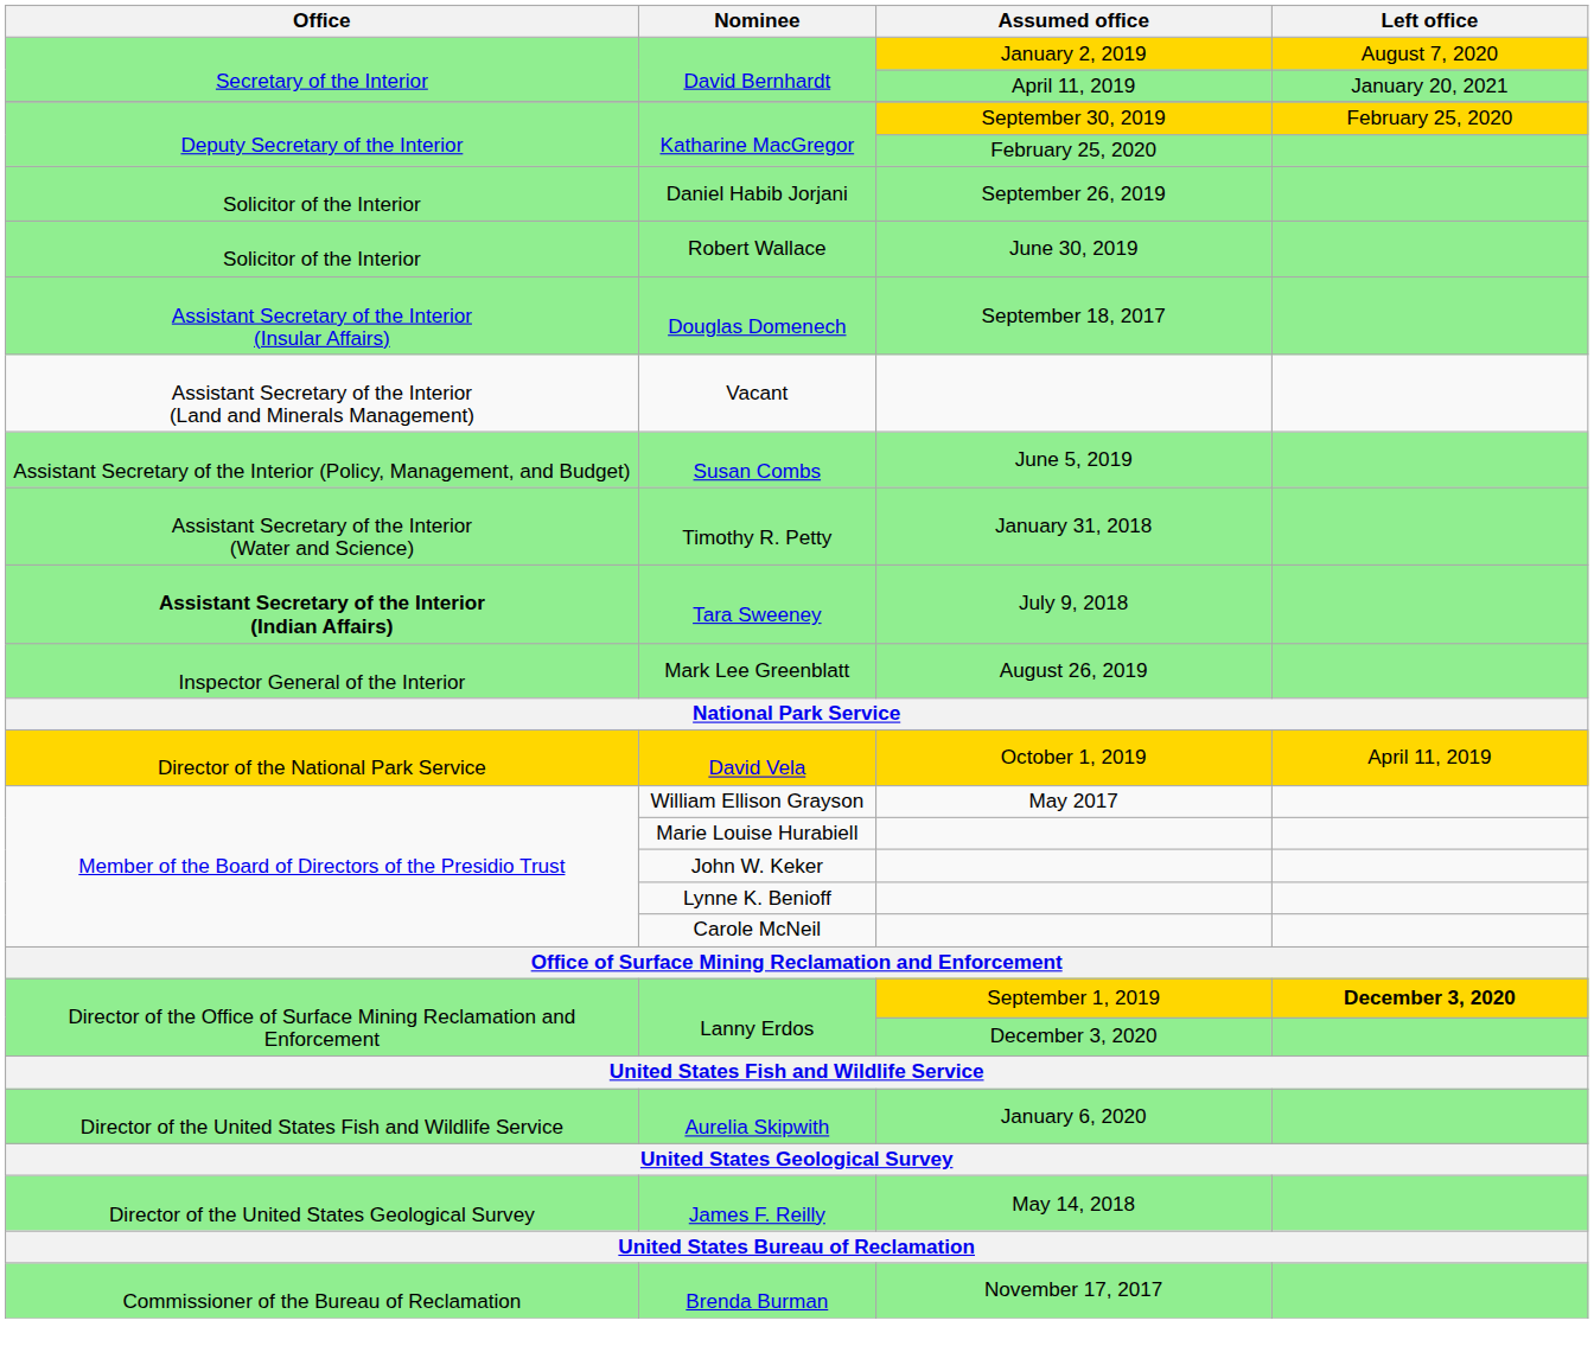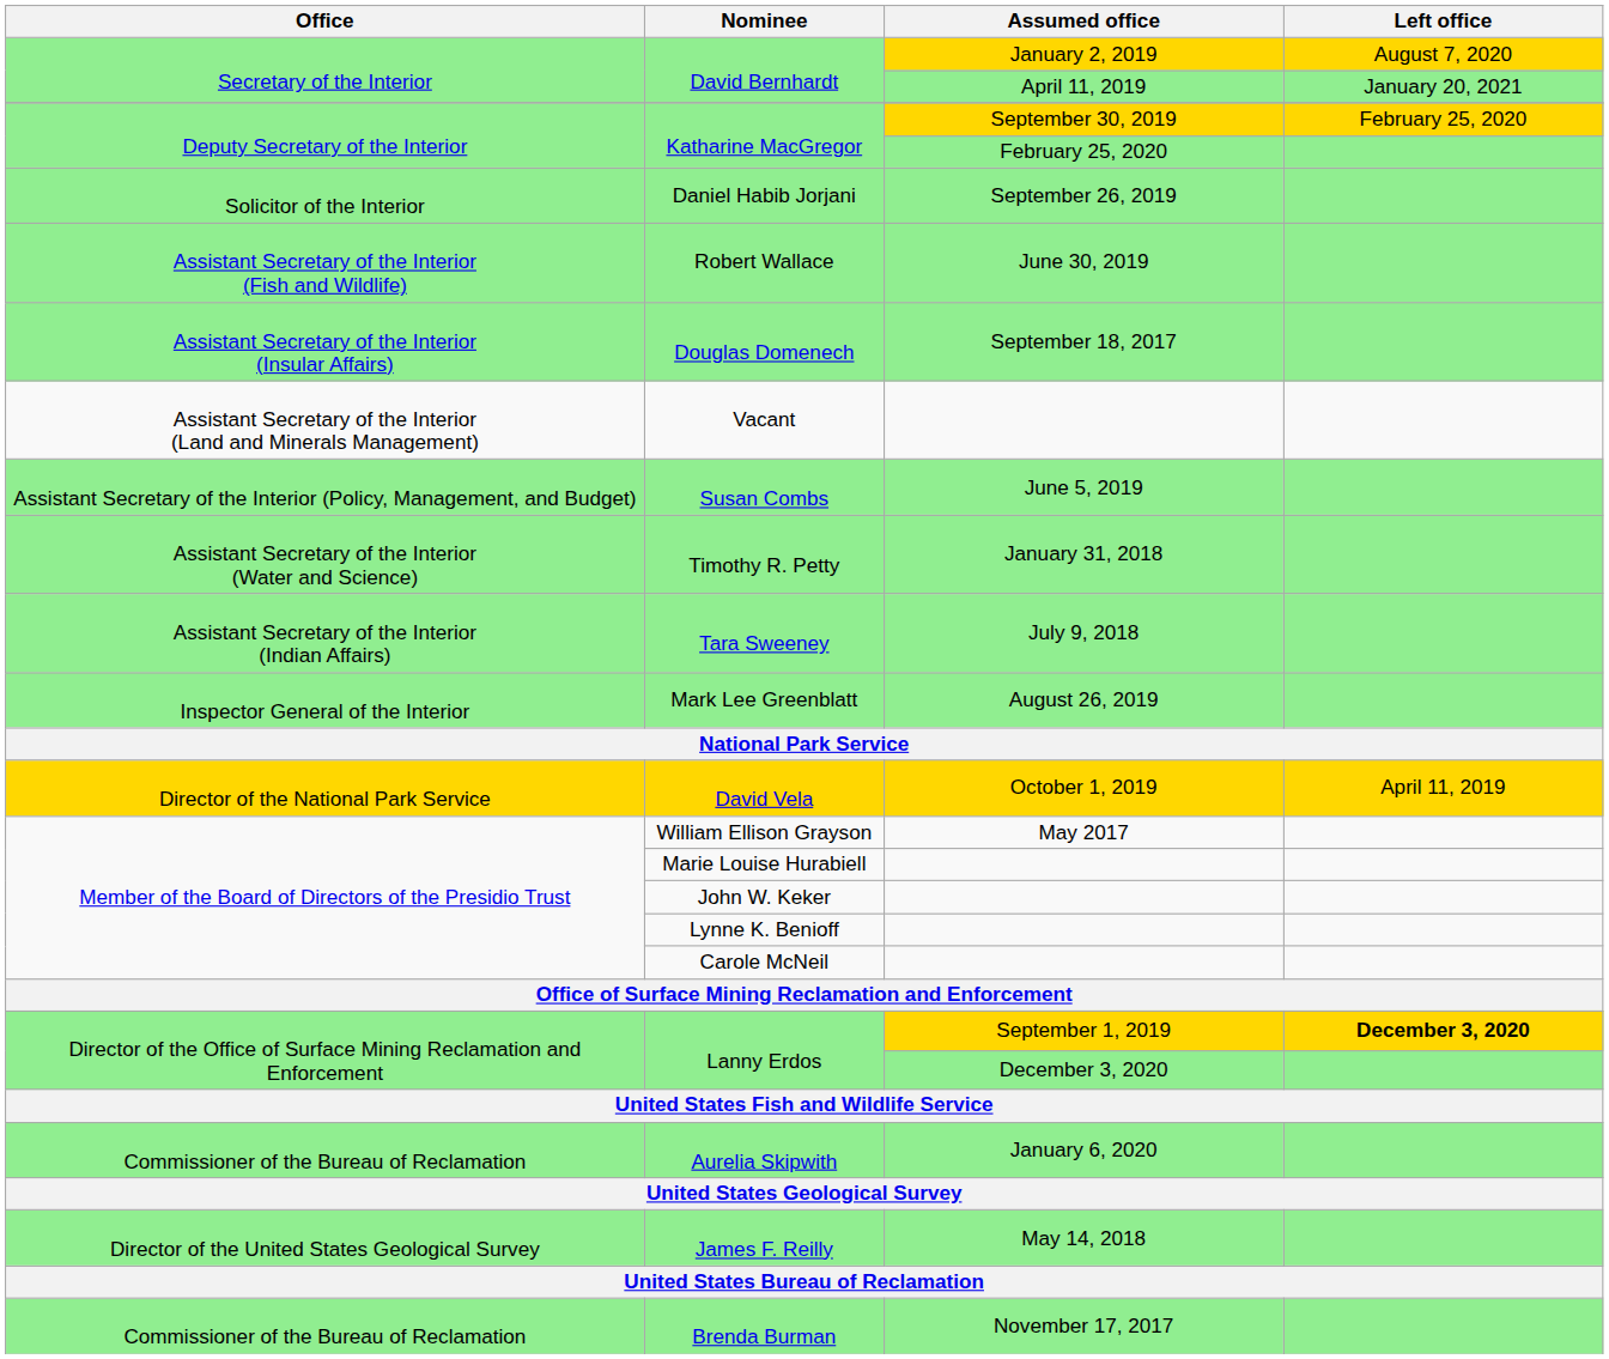 <table class="wikitable sortable" style="text-align:center">
 <tr>
 <th style="width:40%;">Office</th>
 <th style="width:15%;">Nominee</th>
 <th style="width:25%;" data-sort- type="date">Assumed office</th>
 <th style="width:20%;" data-sort- type="date">Left office</th>
 </tr>
 <tr style="background:lightgreen;">
 <td rowspan="2"><br><a href='#'>Secretary of the Interior</a></td>
 <td rowspan="2"><br><a href='#'>David Bernhardt</a></td>
 <td style="background:gold">January 2, 2019</td>
 <td style="background:gold;">August 7, 2020</td>
 </tr>
 <tr style="background:lightgreen">
 <td>April 11, 2019</td>
 <td>January 20, 2021</td>
 </tr>
 <tr>
 </tr>
 <tr style="background:lightgreen">
 <td rowspan="2"><br><a href='#'>Deputy Secretary of the Interior</a></td>
 <td rowspan="2"><br><a href='#'>Katharine MacGregor</a></td>
 <td style="background:gold">September 30, 2019</td>
 <td style="background:gold">February 25, 2020</td>
 </tr>
 <tr style="background:lightgreen">
 <td>February 25, 2020<br></td>
 <td></td>
 </tr>
 <tr style="background:lightgreen">
 <td><br>Solicitor of the Interior</td>
 <td>Daniel Habib Jorjani</td>
 <td>September 26, 2019<br></td>
 <td></td>
 </tr>
 <tr style="background:lightgreen">
-<td><br>Solicitor of the Interior</td>
+<td><br><a href='#'>Assistant Secretary of the Interior<br>(Fish and Wildlife)</a></td>
 <td>Robert Wallace</td>
 <td>June 30, 2019<br></td>
 <td></td>
 </tr>
 <tr style="background:lightgreen">
 <td><br><a href='#'>Assistant Secretary of the Interior<br>(Insular Affairs)</a></td>
 <td><br><a href='#'>Douglas Domenech</a></td>
 <td>September 18, 2017<br></td>
 <td></td>
 </tr>
 <tr>
 <td><br>Assistant Secretary of the Interior<br>(Land and Minerals Management)</td>
 <td>Vacant</td>
 <td></td>
 <td></td>
 </tr>
 <tr style="background:lightgreen">
 <td><br>Assistant Secretary of the Interior (Policy, Management, and Budget)</td>
 <td><br><a href='#'>Susan Combs</a></td>
 <td>June 5, 2019</td>
 <td></td>
 </tr>
 <tr style="background:lightgreen">
 <td><br>Assistant Secretary of the Interior<br>(Water and Science)</td>
 <td><br>Timothy R. Petty</td>
 <td>January 31, 2018<br></td>
 <td></td>
 </tr>
 <tr style="background:lightgreen;">
-<td><strong><br>Assistant Secretary of the Interior<br>(Indian Affairs)</strong></td>
+<td><br>Assistant Secretary of the Interior<br>(Indian Affairs)</td>
 <td><br><a href='#'>Tara Sweeney</a></td>
 <td>July 9, 2018<br></td>
 <td></td>
 </tr>
 <tr style="background:lightgreen">
 <td><br>Inspector General of the Interior</td>
 <td>Mark Lee Greenblatt</td>
 <td>August 26, 2019<br></td>
 <td></td>
 </tr>
 <tr>
 <th colspan="4"><a href='#'>National Park Service</a></th>
 </tr>
 <tr style="background:gold;">
 <td><br>Director of the National Park Service</td>
 <td><br><a href='#'>David Vela</a></td>
 <td style="background:gold;">October 1, 2019</td>
 <td style="background:gold">April 11, 2019</td>
 </tr>
 <tr>
 <td rowspan="5"><a href='#'>Member of the Board of Directors of the Presidio Trust</a></td>
 <td>William Ellison Grayson</td>
 <td>May 2017</td>
 <td></td>
 </tr>
 <tr>
 <td>Marie Louise Hurabiell</td>
 <td></td>
 <td></td>
 </tr>
 <tr>
 <td>John W. Keker</td>
 <td></td>
 <td></td>
 </tr>
 <tr>
 <td>Lynne K. Benioff</td>
 <td></td>
 <td></td>
 </tr>
 <tr>
 <td>Carole McNeil</td>
 <td></td>
 <td></td>
 </tr>
 <tr>
 <th colspan="4"><a href='#'>Office of Surface Mining Reclamation and Enforcement</a></th>
 </tr>
 <tr style="background:lightgreen;">
 <td rowspan="2"><br>Director of the Office of Surface Mining Reclamation and Enforcement</td>
 <td rowspan="2"><br>Lanny Erdos</td>
 <td style="background:gold;">September 1, 2019</td>
 <td style="background:gold;"><strong>December 3, 2020</strong></td>
 </tr>
 <tr style="background:lightgreen;">
 <td>December 3, 2020<br></td>
 <td></td>
 </tr>
 <tr>
 <th colspan="4"><a href='#'>United States Fish and Wildlife Service</a></th>
 </tr>
 <tr style="background:lightgreen;">
-<td><br>Director of the United States Fish and Wildlife Service</td>
+<td><br>Commissioner of the Bureau of Reclamation</td>
 <td><br><a href='#'>Aurelia Skipwith</a></td>
 <td>January 6, 2020<br></td>
 <td></td>
 </tr>
 <tr>
 <th colspan="4"><a href='#'>United States Geological Survey</a></th>
 </tr>
 <tr style="background:lightgreen;">
 <td><br>Director of the United States Geological Survey</td>
 <td><br><a href='#'>James F. Reilly</a></td>
 <td>May 14, 2018<br></td>
 <td></td>
 </tr>
 <tr>
 <th colspan="4"><a href='#'>United States Bureau of Reclamation</a></th>
 </tr>
 <tr style="background:lightgreen;">
 <td><br>Commissioner of the Bureau of Reclamation</td>
 <td><br><a href='#'>Brenda Burman</a></td>
 <td>November 17, 2017<br></td>
 <td></td>
 </tr>
 </table>
